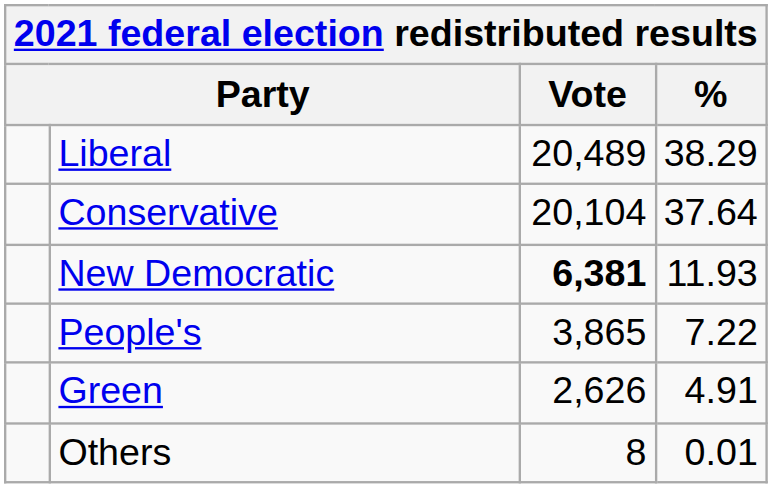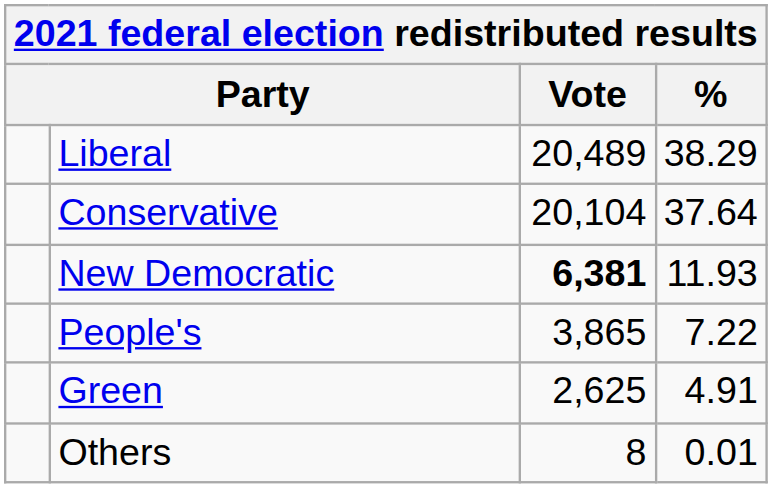 <table class="wikitable">
 <tr>
 <th colspan="4"><a href='#'>2021 federal election</a> redistributed results</th>
 </tr>
 <tr>
 <th bgcolor="#DDDDFF" width="130px" colspan="2">Party</th>
 <th bgcolor="#DDDDFF" width="50px">Vote</th>
 <th bgcolor="#DDDDFF" width="30px">%</th>
 </tr>
 <tr>
 <td> </td>
 <td><a href='#'>Liberal</a></td>
 <td align=right>20,489</td>
 <td align=right>38.29</td>
 </tr>
 <tr>
 <td> </td>
 <td><a href='#'>Conservative</a></td>
 <td align=right>20,104</td>
 <td align=right>37.64</td>
 </tr>
 <tr>
 <td> </td>
 <td><a href='#'>New Democratic</a></td>
 <td align=right><strong>6,381</strong></td>
 <td align=right>11.93</td>
 </tr>
 <tr>
 <td> </td>
 <td><a href='#'>People's</a></td>
 <td align=right>3,865</td>
 <td align=right>7.22</td>
 </tr>
 <tr>
 <td> </td>
 <td><a href='#'>Green</a></td>
-<td align=right>2,626</td>
+<td align=right>2,625</td>
 <td align=right>4.91</td>
 </tr>
 <tr>
 <td> </td>
 <td>Others</td>
 <td align=right>8</td>
 <td align=right>0.01</td>
 </tr>
 </table>
